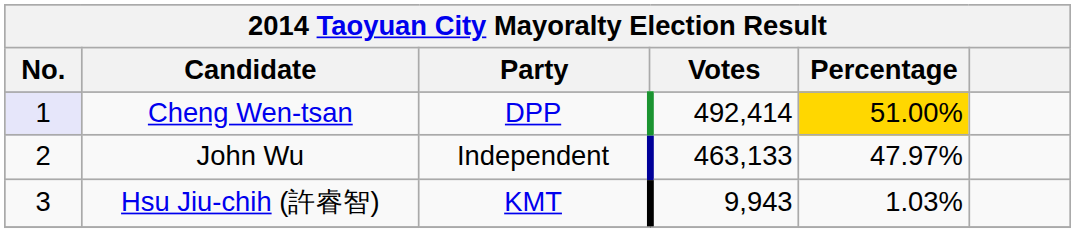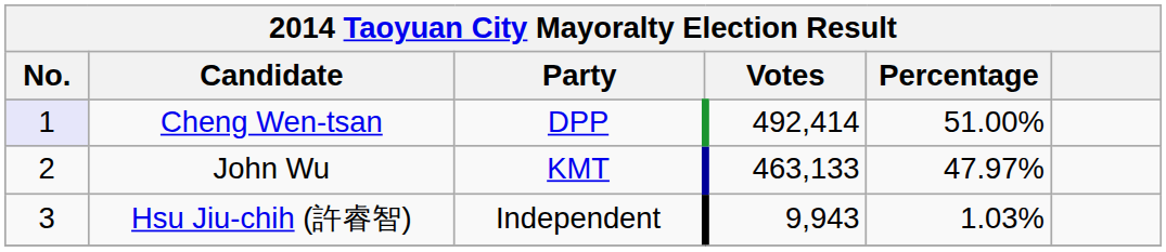 <table class="wikitable" style="margin:1em auto; text-align:center">
 <tr>
 <th colspan="7" width=620px>2014 <a href='#'>Taoyuan City</a> Mayoralty Election Result</th>
 </tr>
 <tr>
 <th width=35>No.</th>
 <th width=180>Candidate</th>
 <th width=120>Party</th>
 <th width=75>Votes</th>
 <th width=75>Percentage</th>
 <th width=49></th>
 </tr>
 <tr>
 <td style="background: lavender;">1</td>
 <td><a href='#'>Cheng Wen-tsan</a></td>
 <td><a href='#'>DPP</a></td>
 <td style="border-left:4px solid #1B9431;" align="right">492,414</td>
-<td align="right" style="background: gold;">51.00%</td>
+<td align="right">51.00%</td>
 <td align="center"></td>
 </tr>
 <tr>
 <td>2</td>
 <td>John Wu</td>
-<td>Independent</td>
+<td><a href='#'>KMT</a></td>
 <td style="border-left:4px solid #000099;" align="right">463,133</td>
 <td align="right">47.97%</td>
 <td align="center"></td>
 </tr>
 <tr>
 <td>3</td>
 <td><a href='#'>Hsu Jiu-chih</a> (許睿智)</td>
-<td><a href='#'>KMT</a></td>
+<td>Independent</td>
 <td style="border-left:4px solid #000000;" align="right">9,943</td>
 <td align="right">1.03%</td>
 <td align="center"></td>
 </tr>
 <tr bgcolor=EEEEEE>
 </tr>
 </table>
